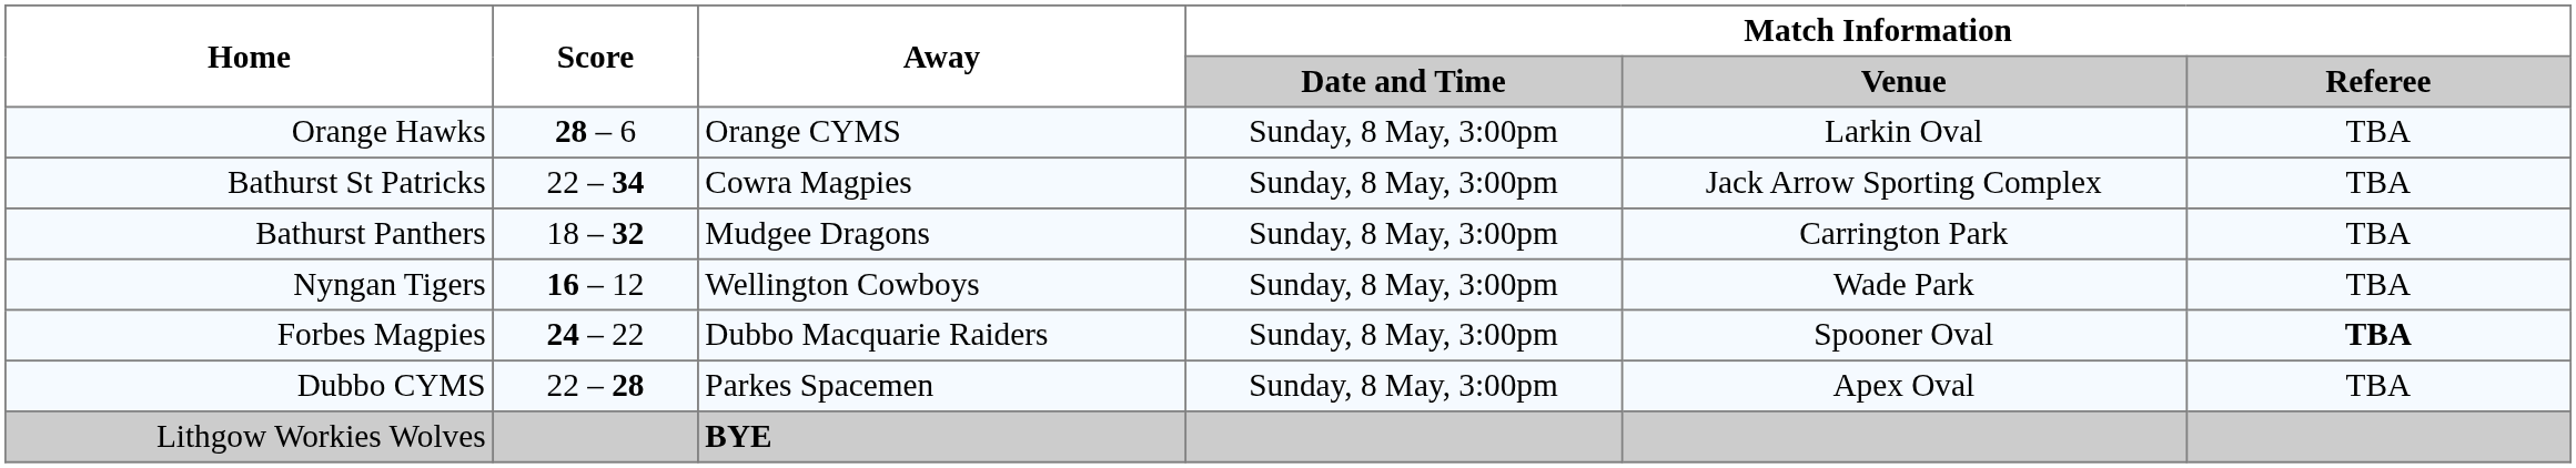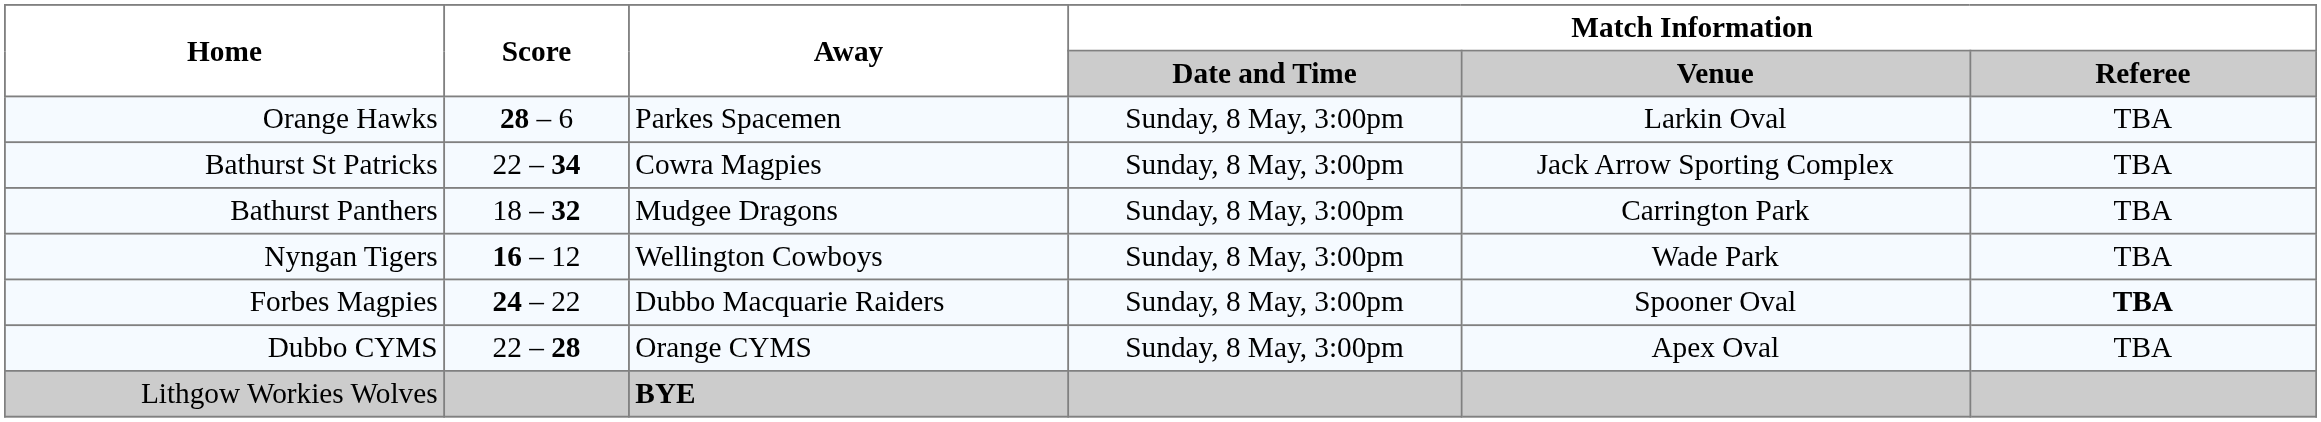 <table border="1" cellpadding="3" cellspacing="0" width="100%" style="border-collapse:collapse;  text-align:center;">
 <tr>
 <th rowspan="2" width="19%">Home</th>
 <th rowspan="2" width="8%">Score</th>
 <th rowspan="2" width="19%">Away</th>
 <th colspan="3">Match Information</th>
 </tr>
 <tr style="background:#CCCCCC">
 <th width="17%">Date and Time</th>
 <th width="22%">Venue</th>
 <th width="50%">Referee</th>
 </tr>
 <tr style="text-align:center; background:#f5faff;">
 <td align="right">Orange Hawks </td>
 <td><strong>28</strong> – 6</td>
-<td align="left"> Orange CYMS</td>
+<td align="left"> Parkes Spacemen</td>
 <td>Sunday, 8 May, 3:00pm</td>
 <td>Larkin Oval</td>
 <td>TBA</td>
 </tr>
 <tr style="text-align:center; background:#f5faff;">
 <td align="right">Bathurst St Patricks </td>
 <td>22 – <strong>34</strong></td>
 <td align="left"> Cowra Magpies</td>
 <td>Sunday, 8 May, 3:00pm</td>
 <td>Jack Arrow Sporting Complex</td>
 <td>TBA</td>
 </tr>
 <tr style="text-align:center; background:#f5faff;">
 <td align="right">Bathurst Panthers </td>
 <td>18 – <strong>32</strong></td>
 <td align="left"> Mudgee Dragons</td>
 <td>Sunday, 8 May, 3:00pm</td>
 <td>Carrington Park</td>
 <td>TBA</td>
 </tr>
 <tr style="text-align:center; background:#f5faff;">
 <td align="right">Nyngan Tigers </td>
 <td><strong>16</strong> – 12</td>
 <td align="left"> Wellington Cowboys</td>
 <td>Sunday, 8 May, 3:00pm</td>
 <td>Wade Park</td>
 <td>TBA</td>
 </tr>
 <tr style="text-align:center; background:#f5faff;">
 <td align="right">Forbes Magpies </td>
 <td><strong>24</strong> – 22</td>
 <td align="left"> Dubbo Macquarie Raiders</td>
 <td>Sunday, 8 May, 3:00pm</td>
 <td>Spooner Oval</td>
 <td><strong>TBA</strong></td>
 </tr>
 <tr style="text-align:center; background:#f5faff;">
 <td align="right">Dubbo CYMS </td>
 <td>22 – <strong>28</strong></td>
-<td align="left"> Parkes Spacemen</td>
+<td align="left"> Orange CYMS</td>
 <td>Sunday, 8 May, 3:00pm</td>
 <td>Apex Oval</td>
 <td>TBA</td>
 </tr>
 <tr style="text-align:center; background:#CCCCCC;">
 <td align="right">Lithgow Workies Wolves </td>
 <td></td>
 <td align="left"><strong>BYE</strong></td>
 <td></td>
 <td></td>
 <td></td>
 </tr>
 </table>
